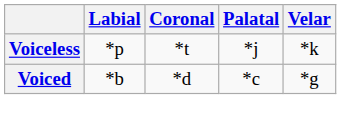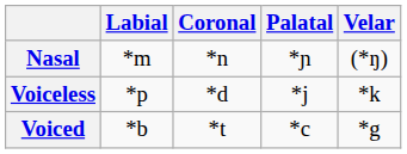 <table class="wikitable" style="text-align: center">
 <tr>
 <th></th>
 <th><a href='#'>Labial</a></th>
 <th><a href='#'>Coronal</a></th>
 <th><a href='#'>Palatal</a></th>
 <th><a href='#'>Velar</a></th>
 </tr>
 <tr>
+<th><a href='#'>Nasal</a></th>
+<td>*m</td>
+<td>*n</td>
+<td>*ɲ</td>
+<td>(*ŋ)</td>
+</tr>
+<tr>
 <th><a href='#'>Voiceless</a></th>
 <td>*p</td>
-<td>*t</td>
+<td>*d</td>
 <td>*j</td>
 <td>*k</td>
 </tr>
 <tr>
 <th><a href='#'>Voiced</a></th>
 <td>*b</td>
-<td>*d</td>
+<td>*t</td>
 <td>*c</td>
 <td>*g</td>
 </tr>
 </table>
